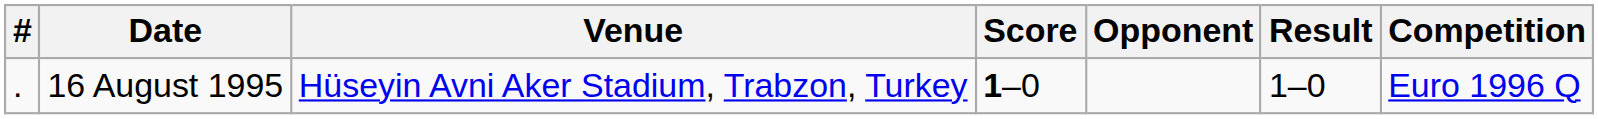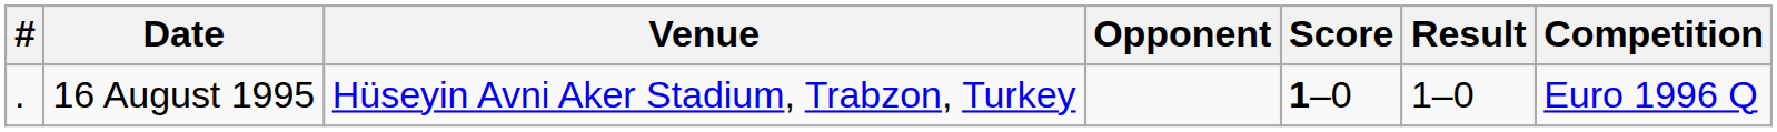 <table class="wikitable">
 <tr>
 <th>#</th>
 <th>Date</th>
 <th>Venue</th>
+<th>Opponent</th>
 <th>Score</th>
-<th>Opponent</th>
 <th>Result</th>
 <th>Competition</th>
 </tr>
 <tr>
 <td>.</td>
 <td>16 August 1995</td>
 <td><a href='#'>Hüseyin Avni Aker Stadium</a>, <a href='#'>Trabzon</a>, <a href='#'>Turkey</a></td>
+<td></td>
 <td><strong>1</strong>–0</td>
-<td></td>
 <td>1–0</td>
 <td><a href='#'>Euro 1996 Q</a></td>
 </tr>
 </table>
